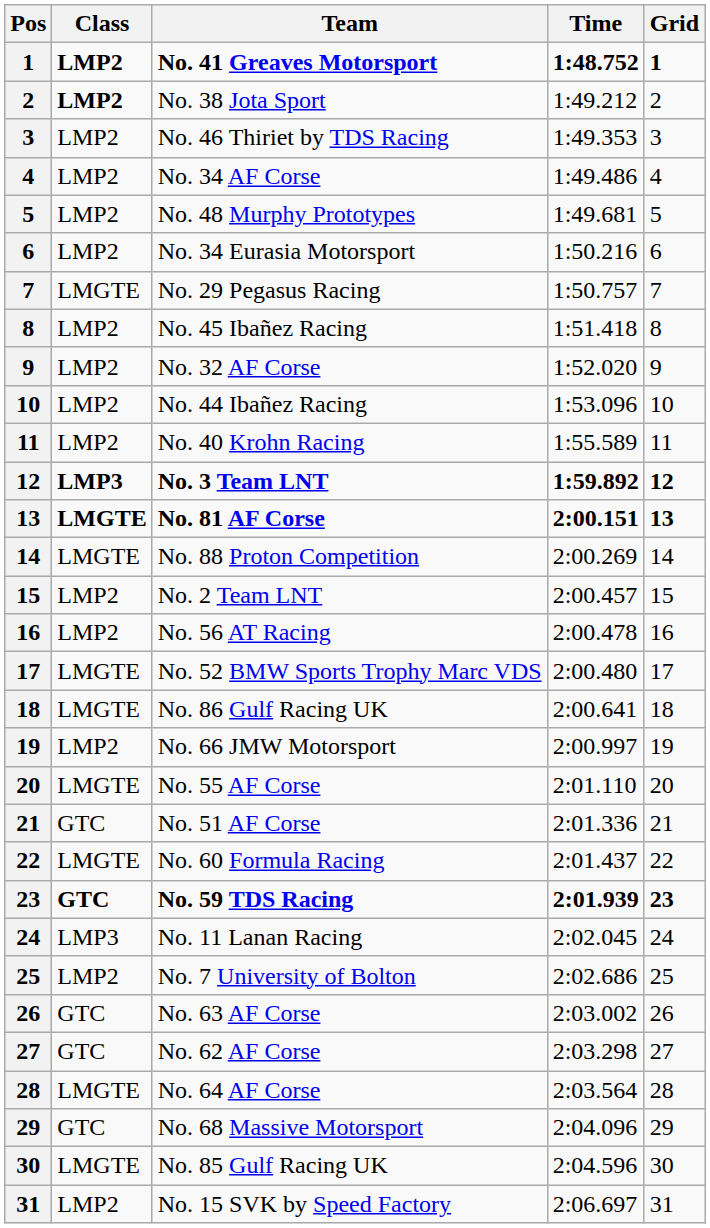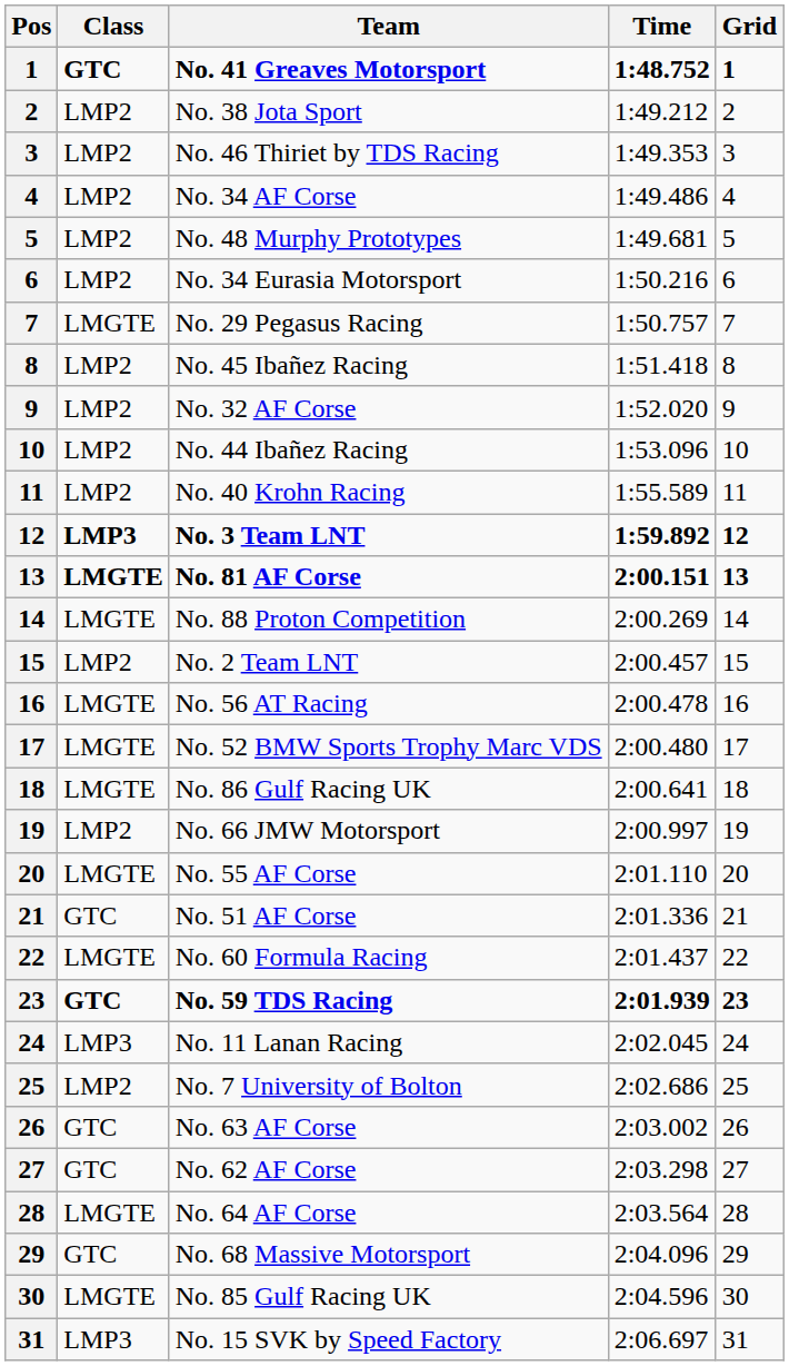 <table class="wikitable">
 <tr>
 <th>Pos</th>
 <th>Class</th>
 <th>Team</th>
 <th>Time</th>
 <th>Grid</th>
 </tr>
 <tr>
 <th><strong>1</strong></th>
-<td><strong>LMP2</strong></td>
+<td><strong>GTC</strong></td>
 <td><strong>No. 41 <a href='#'>Greaves Motorsport</a></strong></td>
 <td><strong>1:48.752</strong></td>
 <td><strong>1</strong></td>
 </tr>
 <tr>
 <th>2</th>
-<td><strong>LMP2</strong></td>
+<td>LMP2</td>
 <td>No. 38 <a href='#'>Jota Sport</a></td>
 <td>1:49.212</td>
 <td>2</td>
 </tr>
 <tr>
 <th>3</th>
 <td>LMP2</td>
 <td>No. 46 Thiriet by <a href='#'>TDS Racing</a></td>
 <td>1:49.353</td>
 <td>3</td>
 </tr>
 <tr>
 <th>4</th>
 <td>LMP2</td>
 <td>No. 34 <a href='#'>AF Corse</a></td>
 <td>1:49.486</td>
 <td>4</td>
 </tr>
 <tr>
 <th>5</th>
 <td>LMP2</td>
 <td>No. 48 <a href='#'>Murphy Prototypes</a></td>
 <td>1:49.681</td>
 <td>5</td>
 </tr>
 <tr>
 <th>6</th>
 <td>LMP2</td>
 <td>No. 34 Eurasia Motorsport</td>
 <td>1:50.216</td>
 <td>6</td>
 </tr>
 <tr>
 <th>7</th>
 <td>LMGTE</td>
 <td>No. 29 Pegasus Racing</td>
 <td>1:50.757</td>
 <td>7</td>
 </tr>
 <tr>
 <th>8</th>
 <td>LMP2</td>
 <td>No. 45 Ibañez Racing</td>
 <td>1:51.418</td>
 <td>8</td>
 </tr>
 <tr>
 <th>9</th>
 <td>LMP2</td>
 <td>No. 32 <a href='#'>AF Corse</a></td>
 <td>1:52.020</td>
 <td>9</td>
 </tr>
 <tr>
 <th>10</th>
 <td>LMP2</td>
 <td>No. 44 Ibañez Racing</td>
 <td>1:53.096</td>
 <td>10</td>
 </tr>
 <tr>
 <th>11</th>
 <td>LMP2</td>
 <td>No. 40 <a href='#'>Krohn Racing</a></td>
 <td>1:55.589</td>
 <td>11</td>
 </tr>
 <tr>
 <th><strong>12</strong></th>
 <td><strong>LMP3</strong></td>
 <td><strong>No. 3 <a href='#'>Team LNT</a></strong></td>
 <td><strong>1:59.892</strong></td>
 <td><strong>12</strong></td>
 </tr>
 <tr>
 <th><strong>13</strong></th>
 <td><strong>LMGTE</strong></td>
 <td><strong>No. 81 <a href='#'>AF Corse</a></strong></td>
 <td><strong>2:00.151</strong></td>
 <td><strong>13</strong></td>
 </tr>
 <tr>
 <th>14</th>
 <td>LMGTE</td>
 <td>No. 88 <a href='#'>Proton Competition</a></td>
 <td>2:00.269</td>
 <td>14</td>
 </tr>
 <tr>
 <th>15</th>
 <td>LMP2</td>
 <td>No. 2 <a href='#'>Team LNT</a></td>
 <td>2:00.457</td>
 <td>15</td>
 </tr>
 <tr>
 <th>16</th>
-<td>LMP2</td>
+<td>LMGTE</td>
 <td>No. 56 <a href='#'>AT Racing</a></td>
 <td>2:00.478</td>
 <td>16</td>
 </tr>
 <tr>
 <th>17</th>
 <td>LMGTE</td>
 <td>No. 52 <a href='#'>BMW Sports Trophy Marc VDS</a></td>
 <td>2:00.480</td>
 <td>17</td>
 </tr>
 <tr>
 <th>18</th>
 <td>LMGTE</td>
 <td>No. 86 <a href='#'>Gulf</a> Racing UK</td>
 <td>2:00.641</td>
 <td>18</td>
 </tr>
 <tr>
 <th>19</th>
 <td>LMP2</td>
 <td>No. 66 JMW Motorsport</td>
 <td>2:00.997</td>
 <td>19</td>
 </tr>
 <tr>
 <th>20</th>
 <td>LMGTE</td>
 <td>No. 55 <a href='#'>AF Corse</a></td>
 <td>2:01.110</td>
 <td>20</td>
 </tr>
 <tr>
 <th>21</th>
 <td>GTC</td>
 <td>No. 51 <a href='#'>AF Corse</a></td>
 <td>2:01.336</td>
 <td>21</td>
 </tr>
 <tr>
 <th>22</th>
 <td>LMGTE</td>
 <td>No. 60 <a href='#'>Formula Racing</a></td>
 <td>2:01.437</td>
 <td>22</td>
 </tr>
 <tr>
 <th><strong>23</strong></th>
 <td><strong>GTC</strong></td>
 <td><strong>No. 59 <a href='#'>TDS Racing</a></strong></td>
 <td><strong>2:01.939</strong></td>
 <td><strong>23</strong></td>
 </tr>
 <tr>
 <th>24</th>
 <td>LMP3</td>
 <td>No. 11 Lanan Racing</td>
 <td>2:02.045</td>
 <td>24</td>
 </tr>
 <tr>
 <th>25</th>
 <td>LMP2</td>
 <td>No. 7 <a href='#'>University of Bolton</a></td>
 <td>2:02.686</td>
 <td>25</td>
 </tr>
 <tr>
 <th>26</th>
 <td>GTC</td>
 <td>No. 63 <a href='#'>AF Corse</a></td>
 <td>2:03.002</td>
 <td>26</td>
 </tr>
 <tr>
 <th>27</th>
 <td>GTC</td>
 <td>No. 62 <a href='#'>AF Corse</a></td>
 <td>2:03.298</td>
 <td>27</td>
 </tr>
 <tr>
 <th>28</th>
 <td>LMGTE</td>
 <td>No. 64 <a href='#'>AF Corse</a></td>
 <td>2:03.564</td>
 <td>28</td>
 </tr>
 <tr>
 <th>29</th>
 <td>GTC</td>
 <td>No. 68 <a href='#'>Massive Motorsport</a></td>
 <td>2:04.096</td>
 <td>29</td>
 </tr>
 <tr>
 <th>30</th>
 <td>LMGTE</td>
 <td>No. 85 <a href='#'>Gulf</a> Racing UK</td>
 <td>2:04.596</td>
 <td>30</td>
 </tr>
 <tr>
 <th>31</th>
-<td>LMP2</td>
+<td>LMP3</td>
 <td>No. 15 SVK by <a href='#'>Speed Factory</a></td>
 <td>2:06.697</td>
 <td>31</td>
 </tr>
 </table>
